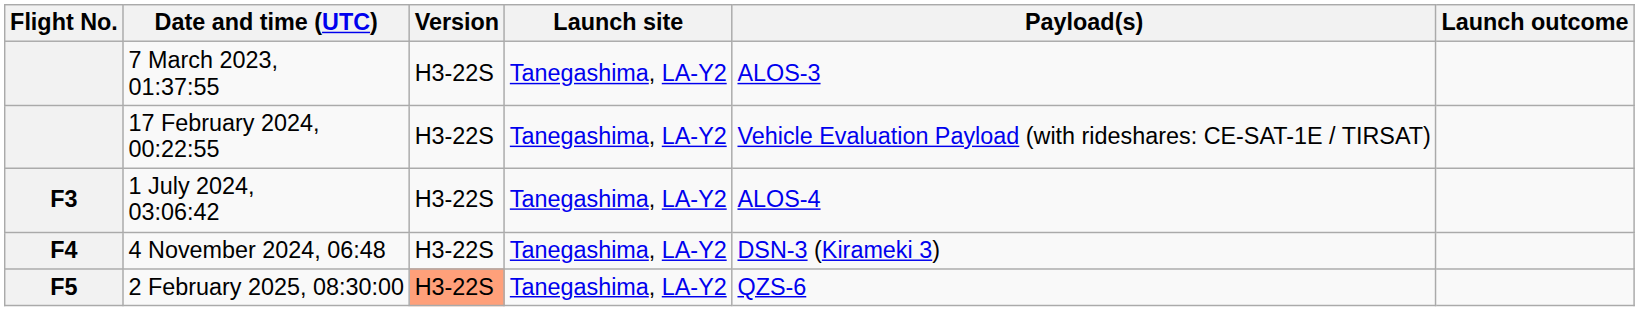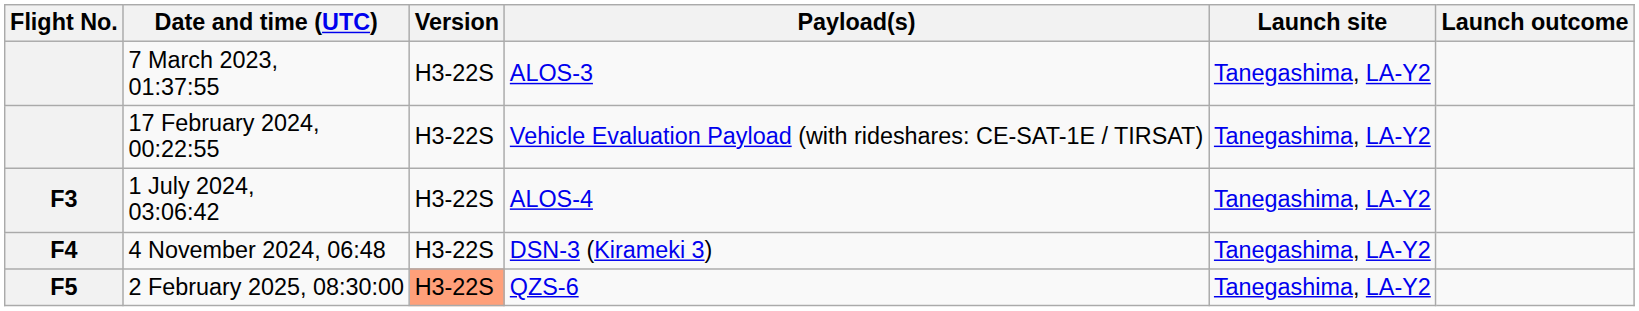 <table class="wikitable">
 <tr>
 <th>Flight No.</th>
 <th>Date and time (<a href='#'>UTC</a>)</th>
 <th>Version</th>
+<th>Payload(s)</th>
 <th>Launch site</th>
-<th>Payload(s)</th>
 <th>Launch outcome</th>
 </tr>
 <tr>
 <th></th>
 <td>7 March 2023,<br>01:37:55</td>
 <td>H3-22S</td>
+<td><a href='#'>ALOS-3</a></td>
 <td><a href='#'>Tanegashima</a>, <a href='#'>LA-Y2</a></td>
-<td><a href='#'>ALOS-3</a></td>
 <td></td>
 </tr>
 <tr>
 <th></th>
 <td>17 February 2024,<br>00:22:55</td>
 <td>H3-22S</td>
+<td><a href='#'>Vehicle Evaluation Payload</a> (with rideshares: CE-SAT-1E / TIRSAT)</td>
 <td><a href='#'>Tanegashima</a>, <a href='#'>LA-Y2</a></td>
-<td><a href='#'>Vehicle Evaluation Payload</a> (with rideshares: CE-SAT-1E / TIRSAT)</td>
 <td></td>
 </tr>
 <tr>
 <th>F3</th>
 <td>1 July 2024,<br>03:06:42</td>
 <td>H3-22S</td>
+<td><a href='#'>ALOS-4</a></td>
 <td><a href='#'>Tanegashima</a>, <a href='#'>LA-Y2</a></td>
-<td><a href='#'>ALOS-4</a></td>
 <td></td>
 </tr>
 <tr>
 <th>F4</th>
 <td>4 November 2024, 06:48</td>
 <td>H3-22S</td>
+<td><a href='#'>DSN-3</a> (<a href='#'>Kirameki 3</a>)</td>
 <td><a href='#'>Tanegashima</a>, <a href='#'>LA-Y2</a></td>
-<td><a href='#'>DSN-3</a> (<a href='#'>Kirameki 3</a>)</td>
 <td></td>
 </tr>
 <tr>
 <th>F5</th>
 <td>2 February 2025, 08:30:00</td>
 <td style="background: lightsalmon;">H3-22S</td>
+<td><a href='#'>QZS-6</a></td>
 <td><a href='#'>Tanegashima</a>, <a href='#'>LA-Y2</a></td>
-<td><a href='#'>QZS-6</a></td>
 <td></td>
 </tr>
 </table>
